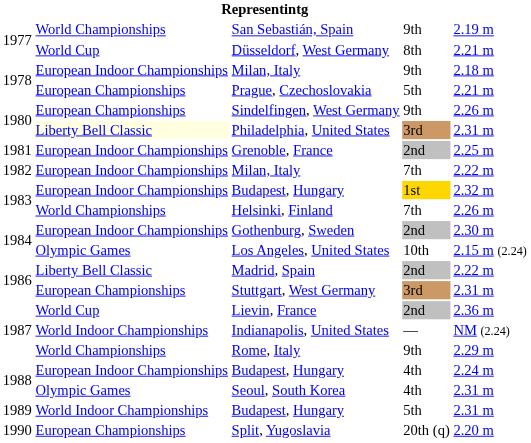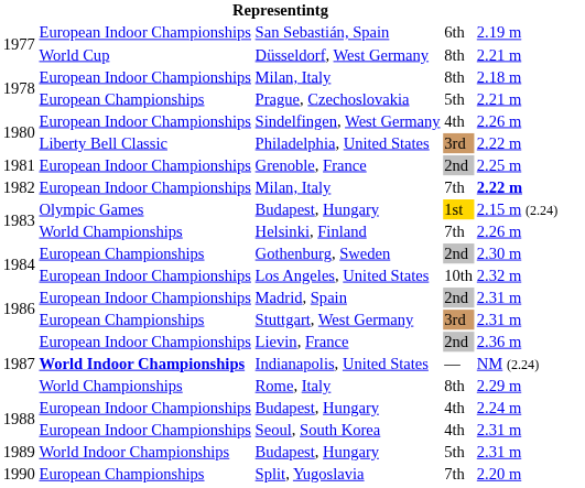 <table>
 <tr>
 <th colspan="6">Representintg </th>
 </tr>
 <tr>
 <td rowspan=2>1977</td>
-<td><a href='#'>World Championships</a></td>
+<td><a href='#'>European Indoor Championships</a></td>
 <td><a href='#'>San Sebastián, Spain</a></td>
-<td>9th</td>
+<td>6th</td>
 <td><a href='#'>2.19 m</a></td>
 </tr>
 <tr>
 <td><a href='#'>World Cup</a></td>
 <td><a href='#'>Düsseldorf</a>, <a href='#'>West Germany</a></td>
 <td>8th</td>
 <td><a href='#'>2.21 m</a></td>
 </tr>
 <tr>
 <td rowspan=2>1978</td>
 <td><a href='#'>European Indoor Championships</a></td>
 <td><a href='#'>Milan, Italy</a></td>
-<td>9th</td>
+<td>8th</td>
 <td><a href='#'>2.18 m</a></td>
 </tr>
 <tr>
 <td><a href='#'>European Championships</a></td>
 <td><a href='#'>Prague</a>, <a href='#'>Czechoslovakia</a></td>
 <td>5th</td>
 <td><a href='#'>2.21 m</a></td>
 </tr>
 <tr>
 <td rowspan=2>1980</td>
-<td><a href='#'>European Championships</a></td>
+<td><a href='#'>European Indoor Championships</a></td>
 <td><a href='#'>Sindelfingen</a>, <a href='#'>West Germany</a></td>
-<td>9th</td>
+<td>4th</td>
 <td><a href='#'>2.26 m</a></td>
 </tr>
 <tr>
-<td style="background: lightyellow;"><a href='#'>Liberty Bell Classic</a></td>
+<td><a href='#'>Liberty Bell Classic</a></td>
 <td><a href='#'>Philadelphia</a>, <a href='#'>United States</a></td>
 <td bgcolor=cc9966>3rd</td>
-<td><a href='#'>2.31 m</a></td>
+<td><a href='#'>2.22 m</a></td>
 </tr>
 <tr>
 <td>1981</td>
 <td><a href='#'>European Indoor Championships</a></td>
 <td><a href='#'>Grenoble</a>, <a href='#'>France</a></td>
 <td bgcolor=silver>2nd</td>
 <td><a href='#'>2.25 m</a></td>
 </tr>
 <tr>
 <td>1982</td>
 <td><a href='#'>European Indoor Championships</a></td>
 <td><a href='#'>Milan, Italy</a></td>
 <td>7th</td>
-<td><a href='#'>2.22 m</a></td>
+<td><strong><a href='#'>2.22 m</a></strong></td>
 </tr>
 <tr>
 <td rowspan=2>1983</td>
-<td><a href='#'>European Indoor Championships</a></td>
+<td><a href='#'>Olympic Games</a></td>
 <td><a href='#'>Budapest</a>, <a href='#'>Hungary</a></td>
 <td bgcolor=gold>1st</td>
-<td><a href='#'>2.32 m</a></td>
+<td><a href='#'>2.15 m</a> <small>(2.24)</small></td>
 </tr>
 <tr>
 <td><a href='#'>World Championships</a></td>
 <td><a href='#'>Helsinki</a>, <a href='#'>Finland</a></td>
 <td>7th</td>
 <td><a href='#'>2.26 m</a></td>
 </tr>
 <tr>
 <td rowspan=2>1984</td>
-<td><a href='#'>European Indoor Championships</a></td>
+<td><a href='#'>European Championships</a></td>
 <td><a href='#'>Gothenburg</a>, <a href='#'>Sweden</a></td>
 <td bgcolor=silver>2nd</td>
 <td><a href='#'>2.30 m</a></td>
 </tr>
 <tr>
-<td><a href='#'>Olympic Games</a></td>
+<td><a href='#'>European Indoor Championships</a></td>
 <td><a href='#'>Los Angeles</a>, <a href='#'>United States</a></td>
 <td>10th</td>
-<td><a href='#'>2.15 m</a> <small>(2.24)</small></td>
+<td><a href='#'>2.32 m</a></td>
 </tr>
 <tr>
 <td rowspan=2>1986</td>
-<td><a href='#'>Liberty Bell Classic</a></td>
+<td><a href='#'>European Indoor Championships</a></td>
 <td><a href='#'>Madrid</a>, <a href='#'>Spain</a></td>
 <td bgcolor=silver>2nd</td>
-<td><a href='#'>2.22 m</a></td>
+<td><a href='#'>2.31 m</a></td>
 </tr>
 <tr>
 <td><a href='#'>European Championships</a></td>
 <td><a href='#'>Stuttgart</a>, <a href='#'>West Germany</a></td>
 <td bgcolor=cc9966>3rd</td>
 <td><a href='#'>2.31 m</a></td>
 </tr>
 <tr>
 <td rowspan=3>1987</td>
-<td><a href='#'>World Cup</a></td>
+<td><a href='#'>European Indoor Championships</a></td>
 <td><a href='#'>Lievin</a>, <a href='#'>France</a></td>
 <td bgcolor=silver>2nd</td>
 <td><a href='#'>2.36 m</a></td>
 </tr>
 <tr>
-<td><a href='#'>World Indoor Championships</a></td>
+<td><strong><a href='#'>World Indoor Championships</a></strong></td>
 <td><a href='#'>Indianapolis</a>, <a href='#'>United States</a></td>
 <td>—</td>
 <td><a href='#'>NM</a> <small>(2.24)</small></td>
 </tr>
 <tr>
 <td><a href='#'>World Championships</a></td>
 <td><a href='#'>Rome</a>, <a href='#'>Italy</a></td>
-<td>9th</td>
+<td>8th</td>
 <td><a href='#'>2.29 m</a></td>
 </tr>
 <tr>
 <td rowspan=2>1988</td>
 <td><a href='#'>European Indoor Championships</a></td>
 <td><a href='#'>Budapest</a>, <a href='#'>Hungary</a></td>
 <td>4th</td>
 <td><a href='#'>2.24 m</a></td>
 </tr>
 <tr>
-<td><a href='#'>Olympic Games</a></td>
+<td><a href='#'>European Indoor Championships</a></td>
 <td><a href='#'>Seoul</a>, <a href='#'>South Korea</a></td>
 <td>4th</td>
 <td><a href='#'>2.31 m</a></td>
 </tr>
 <tr>
 <td>1989</td>
 <td><a href='#'>World Indoor Championships</a></td>
 <td><a href='#'>Budapest</a>, <a href='#'>Hungary</a></td>
 <td>5th</td>
 <td><a href='#'>2.31 m</a></td>
 </tr>
 <tr>
 <td>1990</td>
 <td><a href='#'>European Championships</a></td>
 <td><a href='#'>Split</a>, <a href='#'>Yugoslavia</a></td>
-<td>20th (q)</td>
+<td>7th</td>
 <td><a href='#'>2.20 m</a></td>
 </tr>
 </table>
